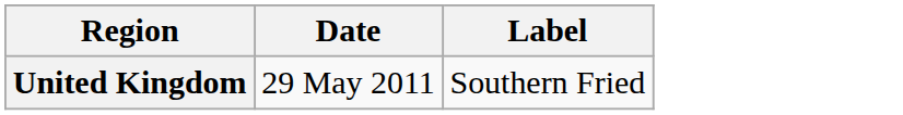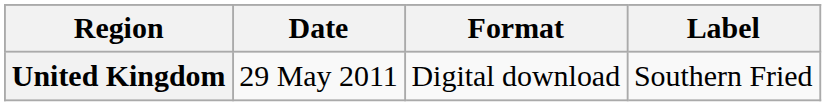 <table class="wikitable plainrowheaders">
 <tr>
 <th scope="col">Region</th>
 <th scope="col">Date</th>
+<th scope="col">Format</th>
 <th scope="col">Label</th>
 </tr>
 <tr>
 <th scope="row">United Kingdom</th>
 <td>29 May 2011</td>
+<td>Digital download</td>
 <td>Southern Fried</td>
 </tr>
 </table>
